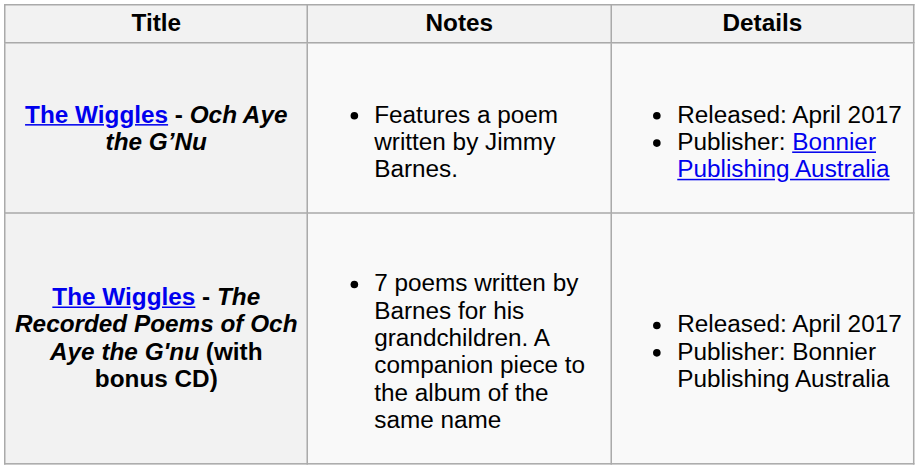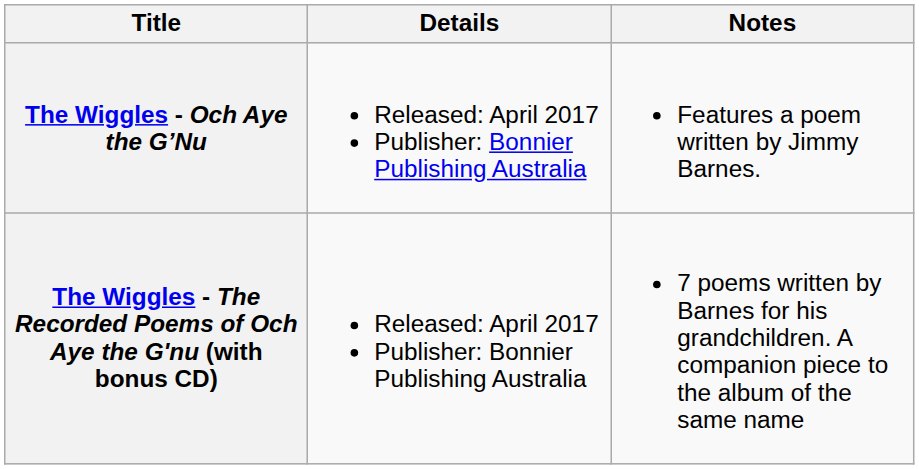 <table class="wikitable plainrowheaders">
 <tr>
 <th scope="col" style="width:12em;">Title</th>
+<th scope="col" style="width:12em;">Details</th>
 <th scope="col" style="width:12em;">Notes</th>
-<th scope="col" style="width:12em;">Details</th>
 </tr>
 <tr>
 <th scope="row"><a href='#'>The Wiggles</a> - <em>Och Aye the G’Nu</em></th>
+<td><br><ul><li>Released: April 2017</li><li>Publisher: <a href='#'>Bonnier Publishing Australia</a></li></ul></td>
 <td><br><ul><li>Features a poem written by Jimmy Barnes.</li></ul></td>
-<td><br><ul><li>Released: April 2017</li><li>Publisher: <a href='#'>Bonnier Publishing Australia</a></li></ul></td>
 </tr>
 <tr>
 <th scope="row"><a href='#'>The Wiggles</a> - <em>The Recorded Poems of Och Aye the G'nu</em> (with bonus CD)</th>
+<td><br><ul><li>Released: April 2017</li><li>Publisher: Bonnier Publishing Australia</li></ul></td>
 <td><br><ul><li>7 poems written by Barnes for his grandchildren. A companion piece to the album of the same name</li></ul></td>
-<td><br><ul><li>Released: April 2017</li><li>Publisher: Bonnier Publishing Australia</li></ul></td>
 </tr>
 </table>
